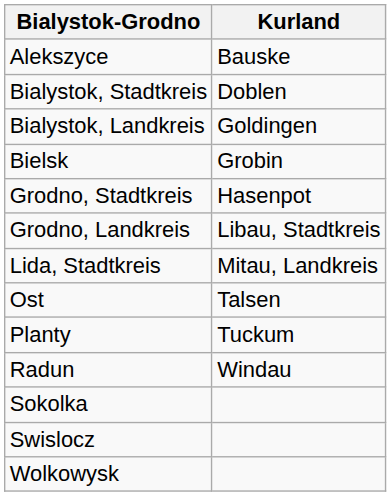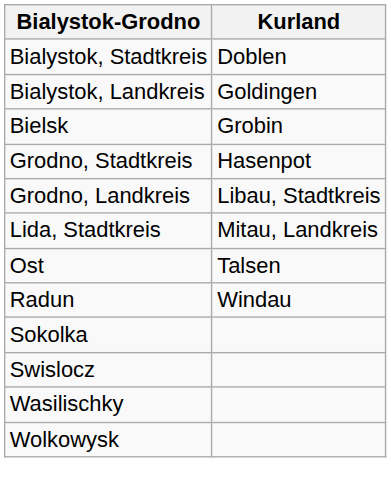 <table class="wikitable" lang="de">
 <tr>
 <th scope="col"><strong>Bialystok-Grodno</strong></th>
 <th scope="col"><strong>Kurland</strong></th>
-</tr>
-<tr>
-<td>Alekszyce</td>
-<td>Bauske</td>
 </tr>
 <tr>
 <td>Bialystok, Stadtkreis</td>
 <td>Doblen</td>
 </tr>
 <tr>
 <td>Bialystok, Landkreis</td>
 <td>Goldingen</td>
 </tr>
 <tr>
 <td>Bielsk</td>
 <td>Grobin</td>
 </tr>
 <tr>
 <td>Grodno, Stadtkreis</td>
 <td>Hasenpot</td>
 </tr>
 <tr>
 <td>Grodno, Landkreis</td>
 <td>Libau, Stadtkreis</td>
 </tr>
 <tr>
 <td>Lida, Stadtkreis</td>
 <td>Mitau, Landkreis</td>
 </tr>
 <tr>
 <td>Ost</td>
 <td>Talsen</td>
 </tr>
 <tr>
-<td>Planty</td>
-<td>Tuckum</td>
-</tr>
-<tr>
 <td>Radun</td>
 <td>Windau</td>
 </tr>
 <tr>
 <td>Sokolka</td>
 <td></td>
 </tr>
 <tr>
 <td>Swislocz</td>
 <td></td>
 </tr>
 <tr>
+<td>Wasilischky</td>
+<td></td>
+</tr>
+<tr>
 <td>Wolkowysk</td>
 <td></td>
 </tr>
 </table>
